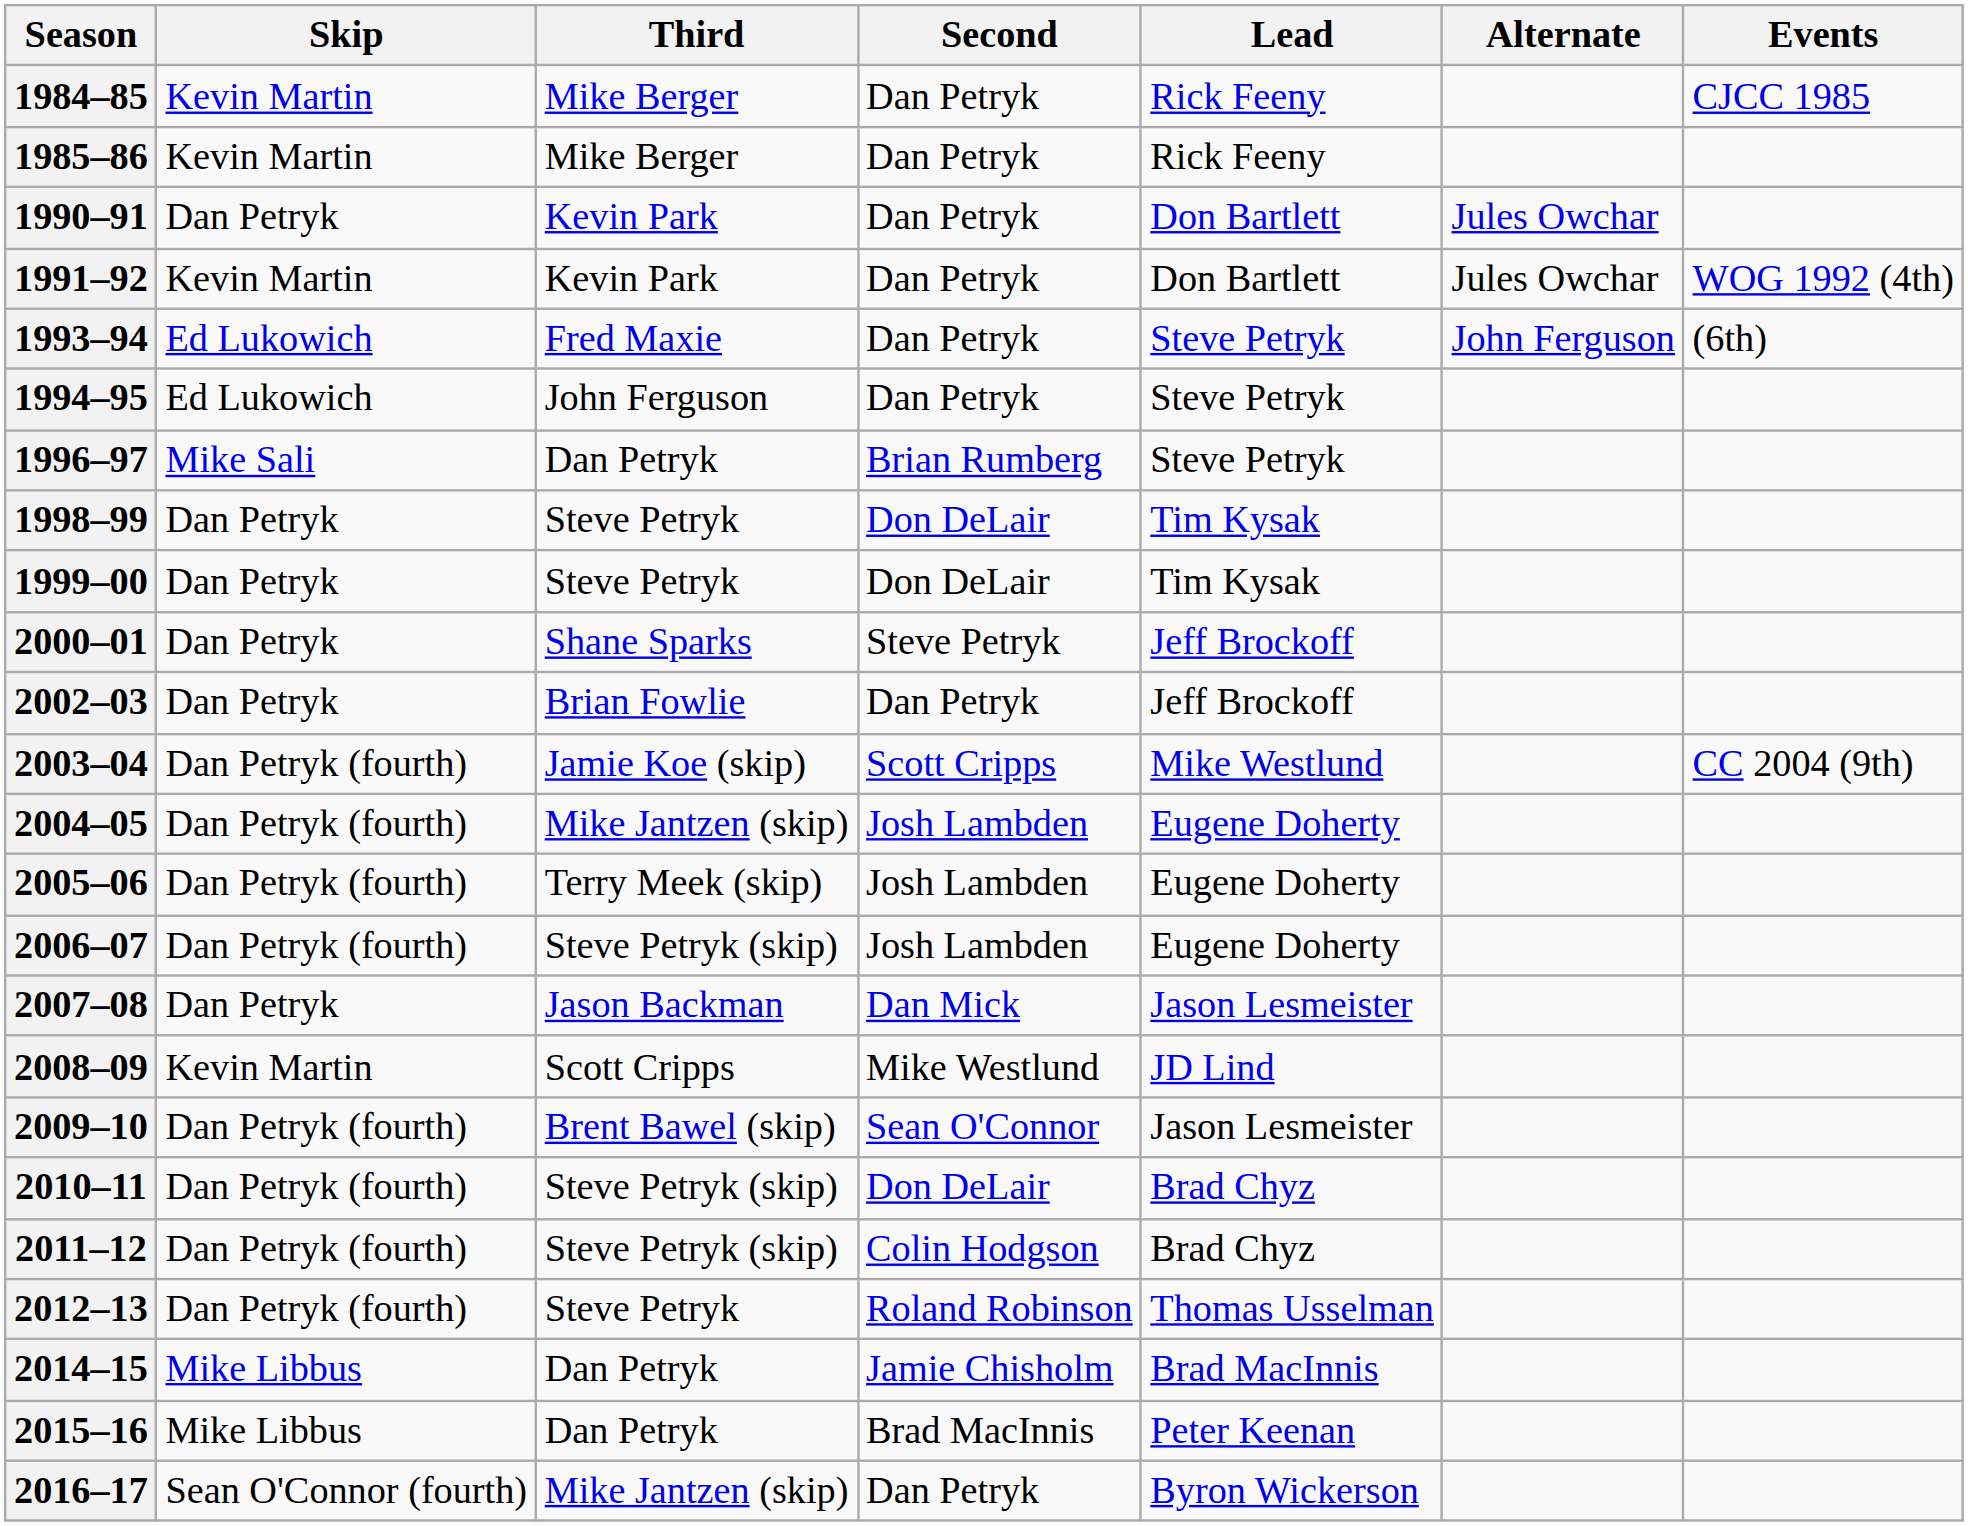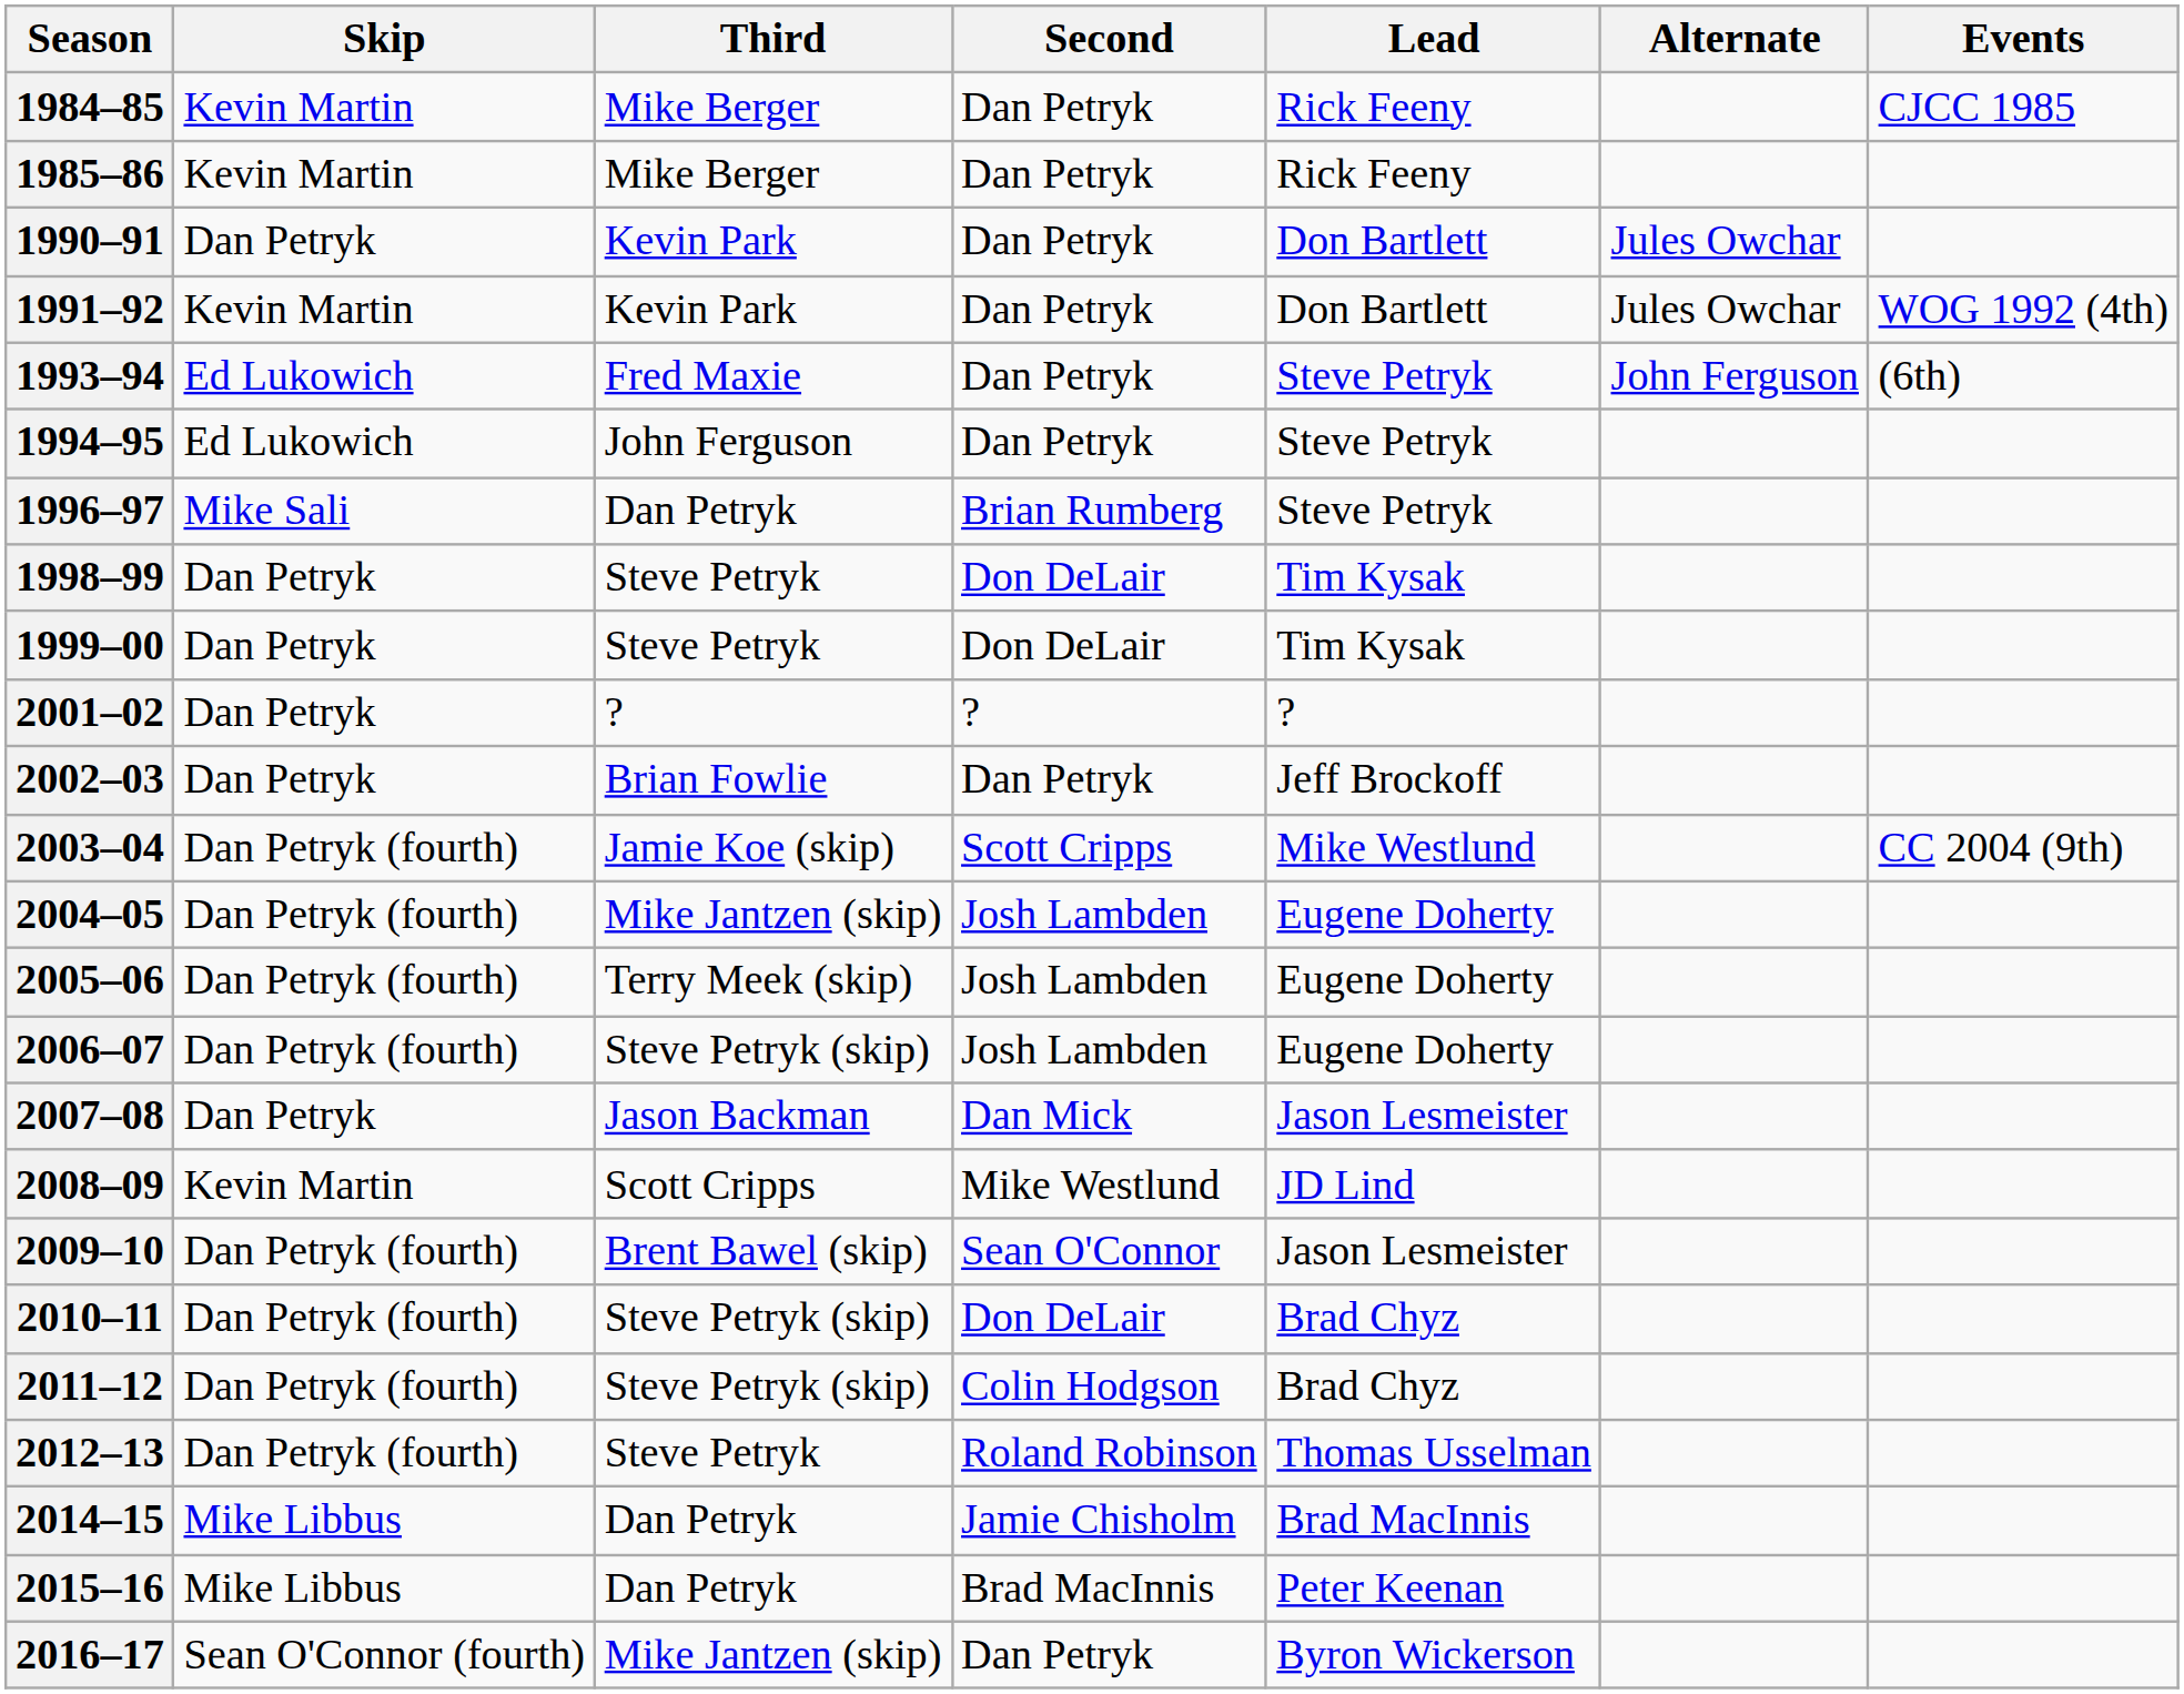 <table class="wikitable">
 <tr>
 <th scope="col">Season</th>
 <th scope="col">Skip</th>
 <th scope="col">Third</th>
 <th scope="col">Second</th>
 <th scope="col">Lead</th>
 <th scope="col">Alternate</th>
 <th scope="col">Events</th>
 </tr>
 <tr>
 <th scope="row">1984–85</th>
 <td><a href='#'>Kevin Martin</a></td>
 <td><a href='#'>Mike Berger</a></td>
 <td>Dan Petryk</td>
 <td><a href='#'>Rick Feeny</a></td>
 <td></td>
 <td><a href='#'>CJCC 1985</a> </td>
 </tr>
 <tr>
 <th scope="row">1985–86</th>
 <td>Kevin Martin</td>
 <td>Mike Berger</td>
 <td>Dan Petryk</td>
 <td>Rick Feeny</td>
 <td></td>
 <td> </td>
 </tr>
 <tr>
 <th scope="row">1990–91</th>
 <td>Dan Petryk</td>
 <td><a href='#'>Kevin Park</a></td>
 <td>Dan Petryk</td>
 <td><a href='#'>Don Bartlett</a></td>
 <td><a href='#'>Jules Owchar</a></td>
 <td> <br> </td>
 </tr>
 <tr>
 <th scope="row">1991–92</th>
 <td>Kevin Martin</td>
 <td>Kevin Park</td>
 <td>Dan Petryk</td>
 <td>Don Bartlett</td>
 <td>Jules Owchar</td>
 <td><a href='#'>WOG 1992</a> (4th)<br> </td>
 </tr>
 <tr>
 <th scope="row">1993–94</th>
 <td><a href='#'>Ed Lukowich</a></td>
 <td><a href='#'>Fred Maxie</a></td>
 <td>Dan Petryk</td>
 <td><a href='#'>Steve Petryk</a></td>
 <td><a href='#'>John Ferguson</a></td>
 <td> (6th)</td>
 </tr>
 <tr>
 <th scope="row">1994–95</th>
 <td>Ed Lukowich</td>
 <td>John Ferguson</td>
 <td>Dan Petryk</td>
 <td>Steve Petryk</td>
 <td></td>
 <td></td>
 </tr>
 <tr>
 <th scope="row">1996–97</th>
 <td><a href='#'>Mike Sali</a></td>
 <td>Dan Petryk</td>
 <td><a href='#'>Brian Rumberg</a></td>
 <td>Steve Petryk</td>
 <td></td>
 <td></td>
 </tr>
 <tr>
 <th scope="row">1998–99</th>
 <td>Dan Petryk</td>
 <td>Steve Petryk</td>
 <td><a href='#'>Don DeLair</a></td>
 <td><a href='#'>Tim Kysak</a></td>
 <td></td>
 <td></td>
 </tr>
 <tr>
 <th scope="row">1999–00</th>
 <td>Dan Petryk</td>
 <td>Steve Petryk</td>
 <td>Don DeLair</td>
 <td>Tim Kysak</td>
 <td></td>
 <td></td>
 </tr>
 <tr>
-<th scope="row">2000–01</th>
+<th scope="row">2001–02</th>
 <td>Dan Petryk</td>
-<td><a href='#'>Shane Sparks</a></td>
-<td>Steve Petryk</td>
-<td><a href='#'>Jeff Brockoff</a></td>
+<td>?</td>
+<td>?</td>
+<td>?</td>
 <td></td>
 <td></td>
 </tr>
 <tr>
 <th scope="row">2002–03</th>
 <td>Dan Petryk</td>
 <td><a href='#'>Brian Fowlie</a></td>
 <td>Dan Petryk</td>
 <td>Jeff Brockoff</td>
 <td></td>
 <td></td>
 </tr>
 <tr>
 <th scope="row">2003–04</th>
 <td>Dan Petryk (fourth)</td>
 <td><a href='#'>Jamie Koe</a> (skip)</td>
 <td><a href='#'>Scott Cripps</a></td>
 <td><a href='#'>Mike Westlund</a></td>
 <td></td>
 <td><a href='#'>CC</a> 2004 (9th)</td>
 </tr>
 <tr>
 <th scope="row">2004–05</th>
 <td>Dan Petryk (fourth)</td>
 <td><a href='#'>Mike Jantzen</a> (skip)</td>
 <td><a href='#'>Josh Lambden</a></td>
 <td><a href='#'>Eugene Doherty</a></td>
 <td></td>
 <td></td>
 </tr>
 <tr>
 <th scope="row">2005–06</th>
 <td>Dan Petryk (fourth)</td>
 <td>Terry Meek (skip)</td>
 <td>Josh Lambden</td>
 <td>Eugene Doherty</td>
 <td></td>
 <td></td>
 </tr>
 <tr>
 <th scope="row">2006–07</th>
 <td>Dan Petryk (fourth)</td>
 <td>Steve Petryk (skip)</td>
 <td>Josh Lambden</td>
 <td>Eugene Doherty</td>
 <td></td>
 <td></td>
 </tr>
 <tr>
 <th scope="row">2007–08</th>
 <td>Dan Petryk</td>
 <td><a href='#'>Jason Backman</a></td>
 <td><a href='#'>Dan Mick</a></td>
 <td><a href='#'>Jason Lesmeister</a></td>
 <td></td>
 <td></td>
 </tr>
 <tr>
 <th scope="row">2008–09</th>
 <td>Kevin Martin</td>
 <td>Scott Cripps</td>
 <td>Mike Westlund</td>
 <td><a href='#'>JD Lind</a></td>
 <td></td>
 <td></td>
 </tr>
 <tr>
 <th scope="row">2009–10</th>
 <td>Dan Petryk (fourth)</td>
 <td><a href='#'>Brent Bawel</a> (skip)</td>
 <td><a href='#'>Sean O'Connor</a></td>
 <td>Jason Lesmeister</td>
 <td></td>
 <td></td>
 </tr>
 <tr>
 <th scope="row">2010–11</th>
 <td>Dan Petryk (fourth)</td>
 <td>Steve Petryk (skip)</td>
 <td><a href='#'>Don DeLair</a></td>
 <td><a href='#'>Brad Chyz</a></td>
 <td></td>
 <td></td>
 </tr>
 <tr>
 <th scope="row">2011–12</th>
 <td>Dan Petryk (fourth)</td>
 <td>Steve Petryk (skip)</td>
 <td><a href='#'>Colin Hodgson</a></td>
 <td>Brad Chyz</td>
 <td></td>
 <td></td>
 </tr>
 <tr>
 <th scope="row">2012–13</th>
 <td>Dan Petryk (fourth)</td>
 <td>Steve Petryk</td>
 <td><a href='#'>Roland Robinson</a></td>
 <td><a href='#'>Thomas Usselman</a></td>
 <td></td>
 <td></td>
 </tr>
 <tr>
 <th scope="row">2014–15</th>
 <td><a href='#'>Mike Libbus</a></td>
 <td>Dan Petryk</td>
 <td><a href='#'>Jamie Chisholm</a></td>
 <td><a href='#'>Brad MacInnis</a></td>
 <td></td>
 <td></td>
 </tr>
 <tr>
 <th scope="row">2015–16</th>
 <td>Mike Libbus</td>
 <td>Dan Petryk</td>
 <td>Brad MacInnis</td>
 <td><a href='#'>Peter Keenan</a></td>
 <td></td>
 <td></td>
 </tr>
 <tr>
 <th scope="row">2016–17</th>
 <td>Sean O'Connor (fourth)</td>
 <td><a href='#'>Mike Jantzen</a> (skip)</td>
 <td>Dan Petryk</td>
 <td><a href='#'>Byron Wickerson</a></td>
 <td></td>
 <td></td>
 </tr>
 </table>
